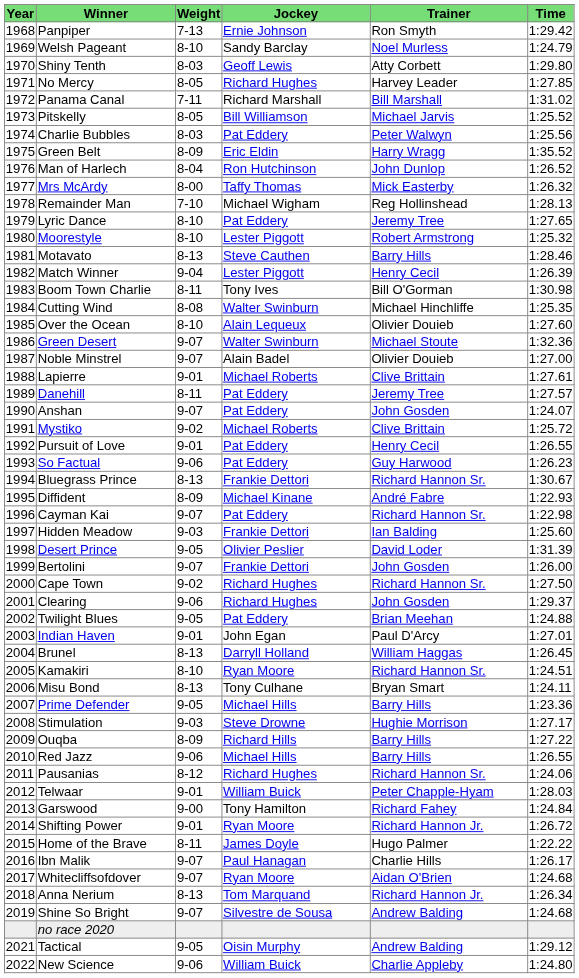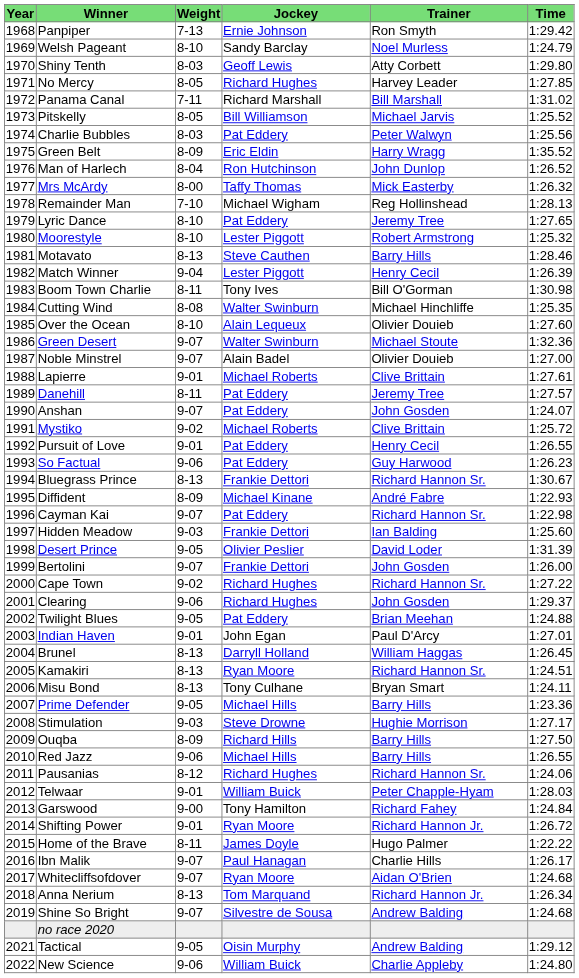 <table class = "sortable" | border="1" style="border-collapse: collapse; font-size:90%">
 <tr bgcolor="#77dd77" align="center">
 <th>Year</th>
 <th>Winner</th>
 <th>Weight</th>
 <th>Jockey</th>
 <th>Trainer</th>
 <th>Time</th>
 </tr>
 <tr>
 <td>1968</td>
 <td width=150px>Panpiper</td>
 <td>7-13</td>
 <td width=160px><a href='#'>Ernie Johnson</a></td>
 <td width=170px>Ron Smyth</td>
 <td>1:29.42</td>
 </tr>
 <tr>
 <td>1969</td>
 <td>Welsh Pageant</td>
 <td>8-10</td>
 <td>Sandy Barclay</td>
 <td><a href='#'>Noel Murless</a></td>
 <td>1:24.79</td>
 </tr>
 <tr>
 <td>1970</td>
 <td>Shiny Tenth</td>
 <td>8-03</td>
 <td><a href='#'>Geoff Lewis</a></td>
 <td>Atty Corbett</td>
 <td>1:29.80</td>
 </tr>
 <tr>
 <td>1971</td>
 <td>No Mercy</td>
 <td>8-05</td>
 <td><a href='#'>Richard Hughes</a></td>
 <td>Harvey Leader</td>
 <td>1:27.85</td>
 </tr>
 <tr>
 <td>1972</td>
 <td>Panama Canal</td>
 <td>7-11</td>
 <td>Richard Marshall</td>
 <td><a href='#'>Bill Marshall</a></td>
 <td>1:31.02</td>
 </tr>
 <tr>
 <td>1973</td>
 <td>Pitskelly</td>
 <td>8-05</td>
 <td><a href='#'>Bill Williamson</a></td>
 <td><a href='#'>Michael Jarvis</a></td>
 <td>1:25.52</td>
 </tr>
 <tr>
 <td>1974</td>
 <td>Charlie Bubbles</td>
 <td>8-03</td>
 <td><a href='#'>Pat Eddery</a></td>
 <td><a href='#'>Peter Walwyn</a></td>
 <td>1:25.56</td>
 </tr>
 <tr>
 <td>1975</td>
 <td>Green Belt</td>
 <td>8-09</td>
 <td><a href='#'>Eric Eldin</a></td>
 <td><a href='#'>Harry Wragg</a></td>
 <td>1:35.52</td>
 </tr>
 <tr>
 <td>1976</td>
 <td>Man of Harlech</td>
 <td>8-04</td>
 <td><a href='#'>Ron Hutchinson</a></td>
 <td><a href='#'>John Dunlop</a></td>
 <td>1:26.52</td>
 </tr>
 <tr>
 <td>1977</td>
 <td><a href='#'>Mrs McArdy</a></td>
 <td>8-00</td>
 <td><a href='#'>Taffy Thomas</a></td>
 <td><a href='#'>Mick Easterby</a></td>
 <td>1:26.32</td>
 </tr>
 <tr>
 <td>1978</td>
 <td>Remainder Man</td>
 <td>7-10</td>
 <td>Michael Wigham</td>
 <td>Reg Hollinshead</td>
 <td>1:28.13</td>
 </tr>
 <tr>
 <td>1979</td>
 <td>Lyric Dance</td>
 <td>8-10</td>
 <td><a href='#'>Pat Eddery</a></td>
 <td><a href='#'>Jeremy Tree</a></td>
 <td>1:27.65</td>
 </tr>
 <tr>
 <td>1980</td>
 <td><a href='#'>Moorestyle</a></td>
 <td>8-10</td>
 <td><a href='#'>Lester Piggott</a></td>
 <td><a href='#'>Robert Armstrong</a></td>
 <td>1:25.32</td>
 </tr>
 <tr>
 <td>1981</td>
 <td>Motavato</td>
 <td>8-13</td>
 <td><a href='#'>Steve Cauthen</a></td>
 <td><a href='#'>Barry Hills</a></td>
 <td>1:28.46</td>
 </tr>
 <tr>
 <td>1982</td>
 <td>Match Winner</td>
 <td>9-04</td>
 <td><a href='#'>Lester Piggott</a></td>
 <td><a href='#'>Henry Cecil</a></td>
 <td>1:26.39</td>
 </tr>
 <tr>
 <td>1983</td>
 <td>Boom Town Charlie</td>
 <td>8-11</td>
 <td>Tony Ives</td>
 <td>Bill O'Gorman</td>
 <td>1:30.98</td>
 </tr>
 <tr>
 <td>1984</td>
 <td>Cutting Wind</td>
 <td>8-08</td>
 <td><a href='#'>Walter Swinburn</a></td>
 <td>Michael Hinchliffe</td>
 <td>1:25.35</td>
 </tr>
 <tr>
 <td>1985</td>
 <td>Over the Ocean</td>
 <td>8-10</td>
 <td><a href='#'>Alain Lequeux</a></td>
 <td>Olivier Douieb</td>
 <td>1:27.60</td>
 </tr>
 <tr>
 <td>1986</td>
 <td><a href='#'>Green Desert</a></td>
 <td>9-07</td>
 <td><a href='#'>Walter Swinburn</a></td>
 <td><a href='#'>Michael Stoute</a></td>
 <td>1:32.36</td>
 </tr>
 <tr>
 <td>1987</td>
 <td>Noble Minstrel</td>
 <td>9-07</td>
 <td>Alain Badel</td>
 <td>Olivier Douieb</td>
 <td>1:27.00</td>
 </tr>
 <tr>
 <td>1988</td>
 <td>Lapierre</td>
 <td>9-01</td>
 <td><a href='#'>Michael Roberts</a></td>
 <td><a href='#'>Clive Brittain</a></td>
 <td>1:27.61</td>
 </tr>
 <tr>
 <td>1989</td>
 <td><a href='#'>Danehill</a></td>
 <td>8-11</td>
 <td><a href='#'>Pat Eddery</a></td>
 <td><a href='#'>Jeremy Tree</a></td>
 <td>1:27.57</td>
 </tr>
 <tr>
 <td>1990</td>
 <td>Anshan</td>
 <td>9-07</td>
 <td><a href='#'>Pat Eddery</a></td>
 <td><a href='#'>John Gosden</a></td>
 <td>1:24.07</td>
 </tr>
 <tr>
 <td>1991</td>
 <td><a href='#'>Mystiko</a></td>
 <td>9-02</td>
 <td><a href='#'>Michael Roberts</a></td>
 <td><a href='#'>Clive Brittain</a></td>
 <td>1:25.72</td>
 </tr>
 <tr>
 <td>1992</td>
 <td>Pursuit of Love</td>
 <td>9-01</td>
 <td><a href='#'>Pat Eddery</a></td>
 <td><a href='#'>Henry Cecil</a></td>
 <td>1:26.55</td>
 </tr>
 <tr>
 <td>1993</td>
 <td><a href='#'>So Factual</a></td>
 <td>9-06</td>
 <td><a href='#'>Pat Eddery</a></td>
 <td><a href='#'>Guy Harwood</a></td>
 <td>1:26.23</td>
 </tr>
 <tr>
 <td>1994</td>
 <td>Bluegrass Prince</td>
 <td>8-13</td>
 <td><a href='#'>Frankie Dettori</a></td>
 <td><a href='#'>Richard Hannon Sr.</a></td>
 <td>1:30.67</td>
 </tr>
 <tr>
 <td>1995</td>
 <td>Diffident</td>
 <td>8-09</td>
 <td><a href='#'>Michael Kinane</a></td>
 <td><a href='#'>André Fabre</a></td>
 <td>1:22.93</td>
 </tr>
 <tr>
 <td>1996</td>
 <td>Cayman Kai</td>
 <td>9-07</td>
 <td><a href='#'>Pat Eddery</a></td>
 <td><a href='#'>Richard Hannon Sr.</a></td>
 <td>1:22.98</td>
 </tr>
 <tr>
 <td>1997</td>
 <td>Hidden Meadow</td>
 <td>9-03</td>
 <td><a href='#'>Frankie Dettori</a></td>
 <td><a href='#'>Ian Balding</a></td>
 <td>1:25.60</td>
 </tr>
 <tr>
 <td>1998</td>
 <td><a href='#'>Desert Prince</a></td>
 <td>9-05</td>
 <td><a href='#'>Olivier Peslier</a></td>
 <td><a href='#'>David Loder</a></td>
 <td>1:31.39</td>
 </tr>
 <tr>
 <td>1999</td>
 <td>Bertolini</td>
 <td>9-07</td>
 <td><a href='#'>Frankie Dettori</a></td>
 <td><a href='#'>John Gosden</a></td>
 <td>1:26.00</td>
 </tr>
 <tr>
 <td>2000</td>
 <td>Cape Town</td>
 <td>9-02</td>
 <td><a href='#'>Richard Hughes</a></td>
 <td><a href='#'>Richard Hannon Sr.</a></td>
-<td>1:27.50</td>
+<td>1:27.22</td>
 </tr>
 <tr>
 <td>2001</td>
 <td>Clearing</td>
 <td>9-06</td>
 <td><a href='#'>Richard Hughes</a></td>
 <td><a href='#'>John Gosden</a></td>
 <td>1:29.37</td>
 </tr>
 <tr>
 <td>2002</td>
 <td>Twilight Blues</td>
 <td>9-05</td>
 <td><a href='#'>Pat Eddery</a></td>
 <td><a href='#'>Brian Meehan</a></td>
 <td>1:24.88</td>
 </tr>
 <tr>
 <td>2003</td>
 <td><a href='#'>Indian Haven</a></td>
 <td>9-01</td>
 <td>John Egan</td>
 <td>Paul D'Arcy</td>
 <td>1:27.01</td>
 </tr>
 <tr>
 <td>2004</td>
 <td>Brunel</td>
 <td>8-13</td>
 <td><a href='#'>Darryll Holland</a></td>
 <td><a href='#'>William Haggas</a></td>
 <td>1:26.45</td>
 </tr>
 <tr>
 <td>2005</td>
 <td>Kamakiri</td>
-<td>8-10</td>
+<td>8-13</td>
 <td><a href='#'>Ryan Moore</a></td>
 <td><a href='#'>Richard Hannon Sr.</a></td>
 <td>1:24.51</td>
 </tr>
 <tr>
 <td>2006</td>
 <td>Misu Bond</td>
 <td>8-13</td>
 <td>Tony Culhane</td>
 <td>Bryan Smart</td>
 <td>1:24.11</td>
 </tr>
 <tr>
 <td>2007</td>
 <td><a href='#'>Prime Defender</a></td>
 <td>9-05</td>
 <td><a href='#'>Michael Hills</a></td>
 <td><a href='#'>Barry Hills</a></td>
 <td>1:23.36</td>
 </tr>
 <tr>
 <td>2008</td>
 <td>Stimulation</td>
 <td>9-03</td>
 <td><a href='#'>Steve Drowne</a></td>
 <td><a href='#'>Hughie Morrison</a></td>
 <td>1:27.17</td>
 </tr>
 <tr>
 <td>2009</td>
 <td>Ouqba</td>
 <td>8-09</td>
 <td><a href='#'>Richard Hills</a></td>
 <td><a href='#'>Barry Hills</a></td>
-<td>1:27.22</td>
+<td>1:27.50</td>
 </tr>
 <tr>
 <td>2010</td>
 <td>Red Jazz</td>
 <td>9-06</td>
 <td><a href='#'>Michael Hills</a></td>
 <td><a href='#'>Barry Hills</a></td>
 <td>1:26.55</td>
 </tr>
 <tr>
 <td>2011</td>
 <td>Pausanias</td>
 <td>8-12</td>
 <td><a href='#'>Richard Hughes</a></td>
 <td><a href='#'>Richard Hannon Sr.</a></td>
 <td>1:24.06</td>
 </tr>
 <tr>
 <td>2012</td>
 <td>Telwaar</td>
 <td>9-01</td>
 <td><a href='#'>William Buick</a></td>
 <td><a href='#'>Peter Chapple-Hyam</a></td>
 <td>1:28.03</td>
 </tr>
 <tr>
 <td>2013</td>
 <td>Garswood</td>
 <td>9-00</td>
 <td>Tony Hamilton</td>
 <td><a href='#'>Richard Fahey</a></td>
 <td>1:24.84</td>
 </tr>
 <tr>
 <td>2014</td>
 <td>Shifting Power</td>
 <td>9-01</td>
 <td><a href='#'>Ryan Moore</a></td>
 <td><a href='#'>Richard Hannon Jr.</a></td>
 <td>1:26.72</td>
 </tr>
 <tr>
 <td>2015</td>
 <td>Home of the Brave</td>
 <td>8-11</td>
 <td><a href='#'>James Doyle</a></td>
 <td>Hugo Palmer</td>
 <td>1:22.22</td>
 </tr>
 <tr>
 <td>2016</td>
 <td>Ibn Malik</td>
 <td>9-07</td>
 <td><a href='#'>Paul Hanagan</a></td>
 <td>Charlie Hills</td>
 <td>1:26.17</td>
 </tr>
 <tr>
 <td>2017</td>
 <td>Whitecliffsofdover</td>
 <td>9-07</td>
 <td><a href='#'>Ryan Moore</a></td>
 <td><a href='#'>Aidan O'Brien</a></td>
 <td>1:24.68</td>
 </tr>
 <tr>
 <td>2018</td>
 <td>Anna Nerium</td>
 <td>8-13</td>
 <td><a href='#'>Tom Marquand</a></td>
 <td><a href='#'>Richard Hannon Jr.</a></td>
 <td>1:26.34</td>
 </tr>
 <tr>
 <td>2019</td>
 <td>Shine So Bright</td>
 <td>9-07</td>
 <td><a href='#'>Silvestre de Sousa</a></td>
 <td><a href='#'>Andrew Balding</a></td>
 <td>1:24.68</td>
 </tr>
 <tr bgcolor="#eeeeee">
 <td data-sort-value="2020"></td>
 <td><em>no race 2020</em> </td>
 <td></td>
 <td></td>
 <td></td>
 <td></td>
 </tr>
 <tr>
 <td>2021</td>
 <td>Tactical</td>
 <td>9-05</td>
 <td><a href='#'>Oisin Murphy</a></td>
 <td><a href='#'>Andrew Balding</a></td>
 <td>1:29.12</td>
 </tr>
 <tr>
 <td>2022</td>
 <td>New Science</td>
 <td>9-06</td>
 <td><a href='#'>William Buick</a></td>
 <td><a href='#'>Charlie Appleby</a></td>
 <td>1:24.80</td>
 </tr>
 </table>
